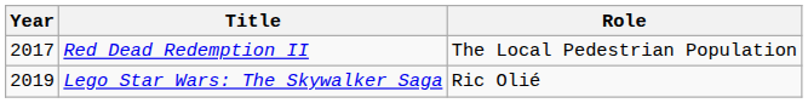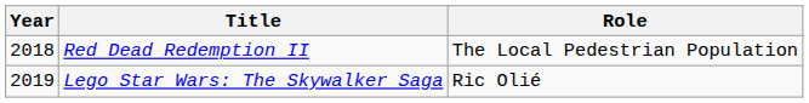 <table class="wikitable sortable">
 <tr>
 <th>Year</th>
 <th>Title</th>
 <th>Role</th>
 </tr>
 <tr>
-<td>2017</td>
+<td>2018</td>
 <td><em><a href='#'>Red Dead Redemption II</a></em></td>
 <td>The Local Pedestrian Population</td>
 </tr>
 <tr>
 <td>2019</td>
 <td><em><a href='#'>Lego Star Wars: The Skywalker Saga</a></em></td>
 <td>Ric Olié</td>
 </tr>
 </table>
